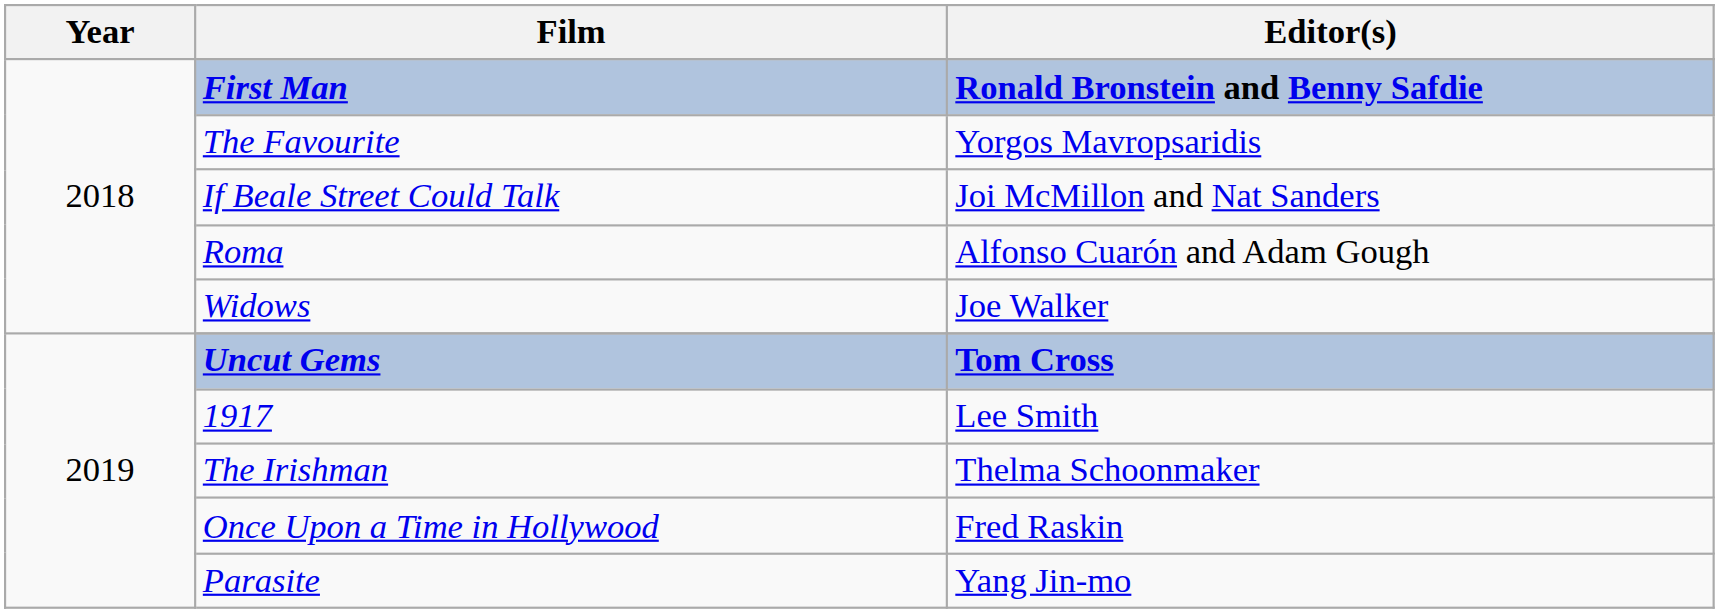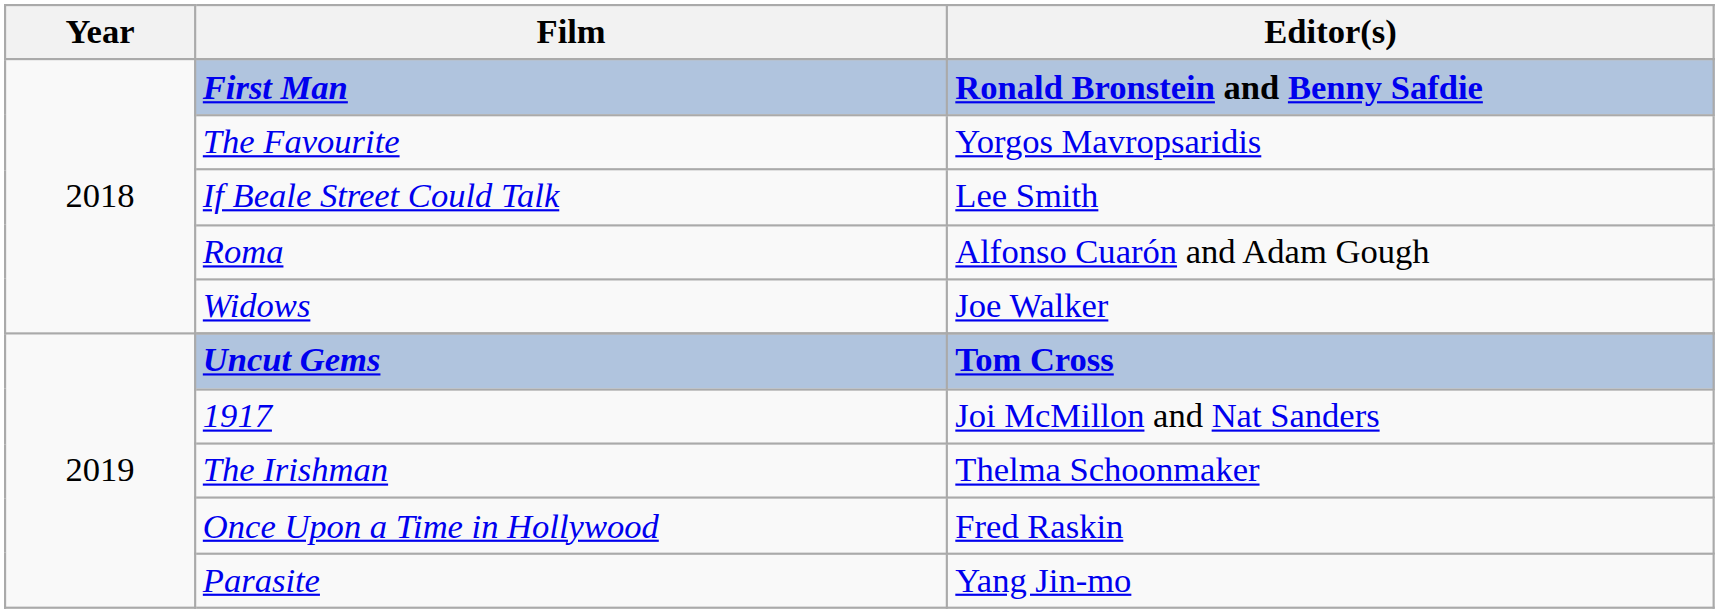 <table class="wikitable" width="50%" cellpadding="5">
 <tr>
 <th width="100"><strong>Year</strong></th>
 <th width="450"><strong>Film</strong></th>
 <th width="450"><strong>Editor(s)</strong></th>
 </tr>
 <tr>
 <td rowspan="6" style="text-align:center;">2018</td>
 </tr>
 <tr style="background:#B0C4DE">
 <td><strong><em><a href='#'>First Man</a></em></strong></td>
 <td><strong><a href='#'>Ronald Bronstein</a> and <a href='#'>Benny Safdie</a></strong></td>
 </tr>
 <tr>
 <td><em><a href='#'>The Favourite</a></em></td>
 <td><a href='#'>Yorgos Mavropsaridis</a></td>
 </tr>
 <tr>
 <td><em><a href='#'>If Beale Street Could Talk</a></em></td>
-<td><a href='#'>Joi McMillon</a> and <a href='#'>Nat Sanders</a></td>
+<td><a href='#'>Lee Smith</a></td>
 </tr>
 <tr>
 <td><em><a href='#'>Roma</a></em></td>
 <td><a href='#'>Alfonso Cuarón</a> and Adam Gough</td>
 </tr>
 <tr>
 <td><em><a href='#'>Widows</a></em></td>
 <td><a href='#'>Joe Walker</a></td>
 </tr>
 <tr>
 <td rowspan="6" style="text-align:center;">2019</td>
 </tr>
 <tr style="background:#B0C4DE">
 <td><strong><em><a href='#'>Uncut Gems</a></em></strong></td>
 <td><strong><a href='#'>Tom Cross</a></strong></td>
 </tr>
 <tr>
 <td><em><a href='#'>1917</a></em></td>
-<td><a href='#'>Lee Smith</a></td>
+<td><a href='#'>Joi McMillon</a> and <a href='#'>Nat Sanders</a></td>
 </tr>
 <tr>
 <td><em><a href='#'>The Irishman</a></em></td>
 <td><a href='#'>Thelma Schoonmaker</a></td>
 </tr>
 <tr>
 <td><em><a href='#'>Once Upon a Time in Hollywood</a></em></td>
 <td><a href='#'>Fred Raskin</a></td>
 </tr>
 <tr>
 <td><em><a href='#'>Parasite</a></em></td>
 <td><a href='#'>Yang Jin-mo</a></td>
 </tr>
 </table>
